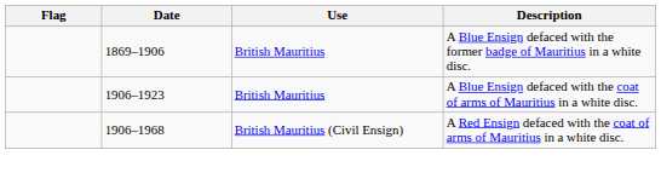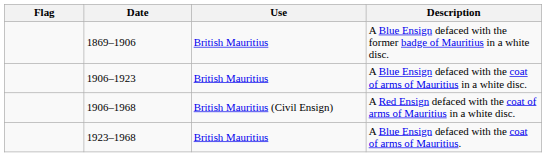 <table class="wikitable">
 <tr style="background:#efefef;">
 <th style="width:110px;">Flag</th>
 <th style="width:150px;">Date</th>
 <th style="width:250px;">Use</th>
 <th style="width:250px;">Description</th>
 </tr>
 <tr>
 <td></td>
 <td>1869–1906</td>
 <td><a href='#'>British Mauritius</a></td>
 <td>A <a href='#'>Blue Ensign</a> defaced with the former <a href='#'>badge of Mauritius</a> in a white disc.</td>
 </tr>
 <tr>
 <td></td>
 <td>1906–1923</td>
 <td><a href='#'>British Mauritius</a></td>
 <td>A <a href='#'>Blue Ensign</a> defaced with the <a href='#'>coat of arms of Mauritius</a> in a white disc.</td>
 </tr>
 <tr>
 <td></td>
 <td>1906–1968</td>
 <td><a href='#'>British Mauritius</a> (Civil Ensign)</td>
 <td>A <a href='#'>Red Ensign</a> defaced with the <a href='#'>coat of arms of Mauritius</a> in a white disc.</td>
 </tr>
+<tr>
+<td></td>
+<td>1923–1968</td>
+<td><a href='#'>British Mauritius</a></td>
+<td>A <a href='#'>Blue Ensign</a> defaced with the <a href='#'>coat of arms of Mauritius</a>.</td>
+</tr>
 </table>
